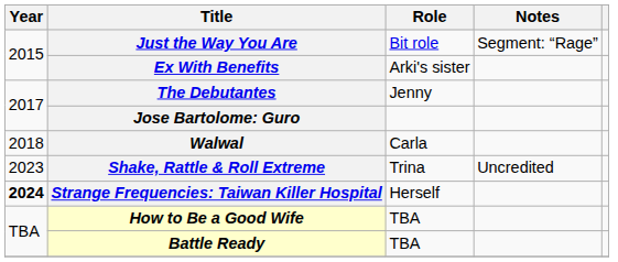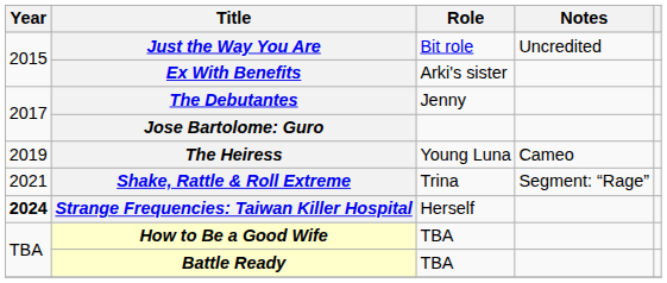 <table class="wikitable sortable plainrowheaders">
 <tr style="background:#ccc; text-align:center;">
 <th scope="col">Year</th>
 <th scope="col">Title</th>
 <th scope="col">Role</th>
 <th scope="col" class="unsortable">Notes</th>
 <th scope="col" class="unsortable"></th>
 </tr>
 <tr>
 <td rowspan="2">2015</td>
 <th scope="rowgroup"><em><a href='#'>Just the Way You Are</a></em></th>
 <td><a href='#'>Bit role</a></td>
-<td>Segment: “Rage”</td>
+<td>Uncredited</td>
 <td></td>
 </tr>
 <tr>
 <th scope="rowgroup"><em><a href='#'>Ex With Benefits</a></em></th>
 <td>Arki's sister</td>
 <td></td>
 <td></td>
 </tr>
 <tr>
 <td rowspan="2">2017</td>
 <th scope="rowgroup"><em><a href='#'>The Debutantes</a></em></th>
 <td>Jenny</td>
 <td></td>
 <td></td>
 </tr>
 <tr>
 <th scope="rowgroup"><em>Jose Bartolome: Guro</em></th>
 <td></td>
 <td></td>
 <td></td>
 </tr>
 <tr>
-<td>2018</td>
-<th scope="rowgroup"><em>Walwal</em></th>
-<td>Carla</td>
-<td></td>
+<td>2019</td>
+<th scope="rowgroup"><em>The Heiress</em></th>
+<td>Young Luna</td>
+<td>Cameo</td>
 <td></td>
 </tr>
 <tr>
-<td>2023</td>
+<td>2021</td>
 <th scope="rowgroup"><em><a href='#'>Shake, Rattle & Roll Extreme</a></em></th>
 <td>Trina</td>
-<td>Uncredited</td>
+<td>Segment: “Rage”</td>
 <td></td>
 </tr>
 <tr>
 <td><strong>2024</strong></td>
 <th scope="rowgroup"><em><a href='#'>Strange Frequencies: Taiwan Killer Hospital</a></em></th>
 <td>Herself</td>
 <td></td>
 <td></td>
 </tr>
 <tr>
 <td rowspan="2">TBA</td>
 <th scope="row" style="background:#FFFFCC;"><em>How to Be a Good Wife</em></th>
 <td>TBA</td>
 <td></td>
 <td></td>
 </tr>
 <tr>
 <th scope="row" style="background:#FFFFCC;"><em>Battle Ready</em></th>
 <td>TBA</td>
 <td></td>
 <td></td>
 </tr>
 <tr>
 </tr>
 </table>
